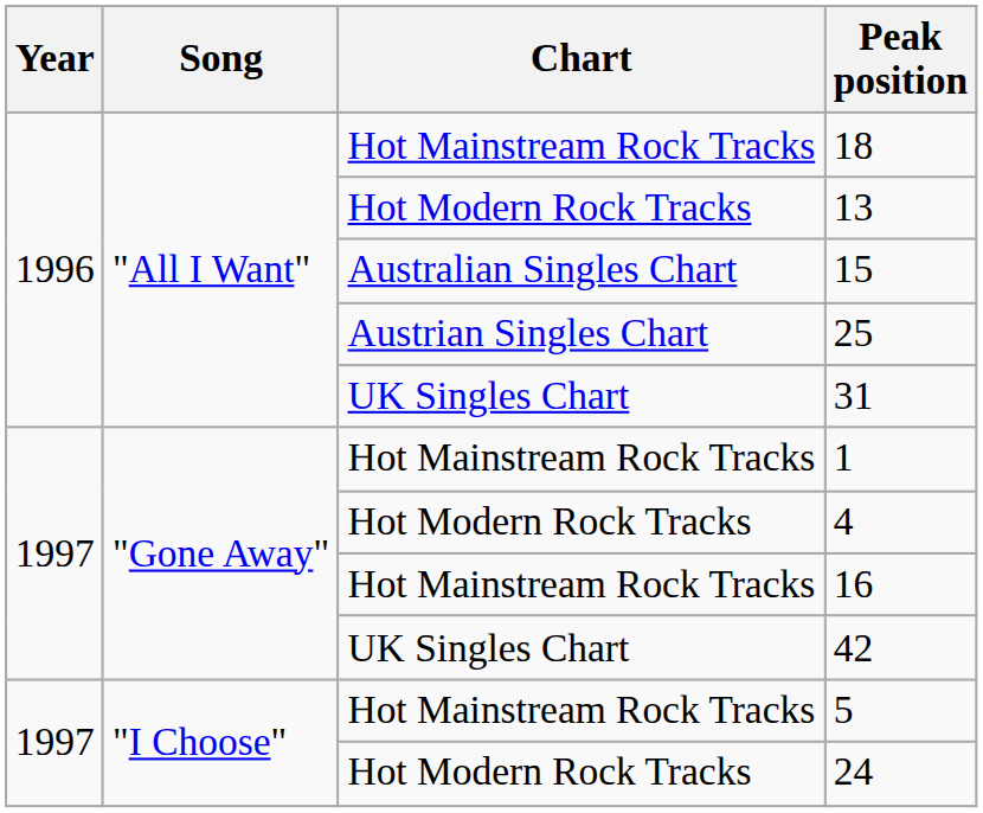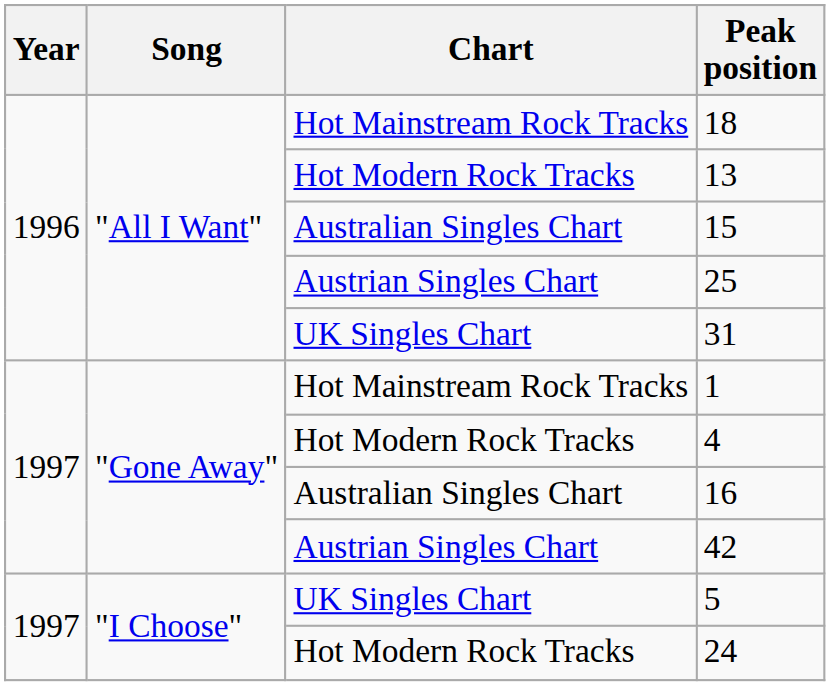 <table class="wikitable">
 <tr>
 <th>Year</th>
 <th>Song</th>
 <th>Chart</th>
 <th>Peak<br>position</th>
 </tr>
 <tr>
 <td rowspan="5">1996</td>
 <td rowspan="5">"<a href='#'>All I Want</a>"</td>
 <td><a href='#'>Hot Mainstream Rock Tracks</a></td>
 <td>18</td>
 </tr>
 <tr>
 <td><a href='#'>Hot Modern Rock Tracks</a></td>
 <td>13</td>
 </tr>
 <tr>
 <td><a href='#'>Australian Singles Chart</a></td>
 <td>15</td>
 </tr>
 <tr>
 <td><a href='#'>Austrian Singles Chart</a></td>
 <td>25</td>
 </tr>
 <tr>
 <td><a href='#'>UK Singles Chart</a></td>
 <td>31</td>
 </tr>
 <tr>
 <td rowspan="4">1997</td>
 <td rowspan="4">"<a href='#'>Gone Away</a>"</td>
 <td>Hot Mainstream Rock Tracks</td>
 <td>1</td>
 </tr>
 <tr>
 <td>Hot Modern Rock Tracks</td>
 <td>4</td>
 </tr>
 <tr>
-<td>Hot Mainstream Rock Tracks</td>
+<td>Australian Singles Chart</td>
 <td>16</td>
 </tr>
 <tr>
-<td>UK Singles Chart</td>
+<td><a href='#'>Austrian Singles Chart</a></td>
 <td>42</td>
 </tr>
 <tr>
 <td rowspan="2">1997</td>
 <td rowspan="2">"<a href='#'>I Choose</a>"</td>
-<td>Hot Mainstream Rock Tracks</td>
+<td><a href='#'>UK Singles Chart</a></td>
 <td>5</td>
 </tr>
 <tr>
 <td>Hot Modern Rock Tracks</td>
 <td>24</td>
 </tr>
 </table>
